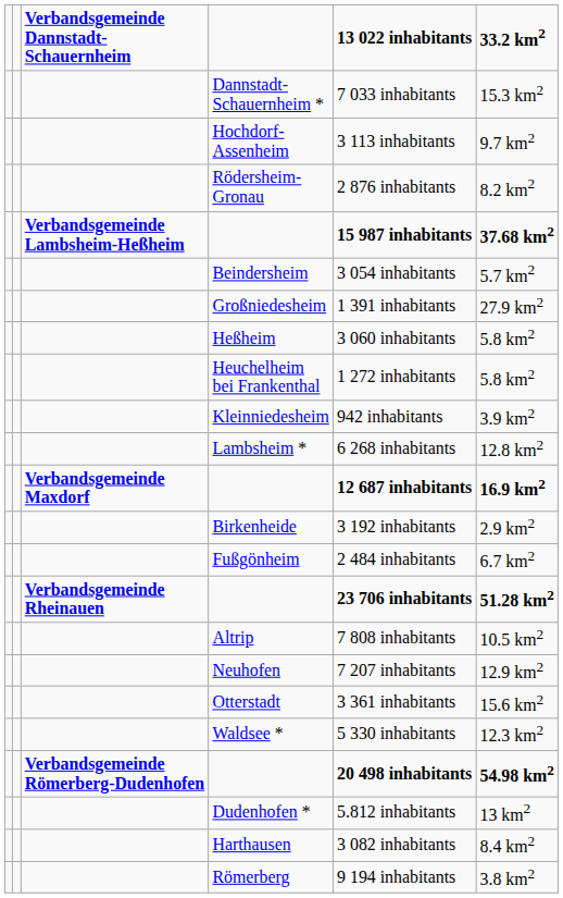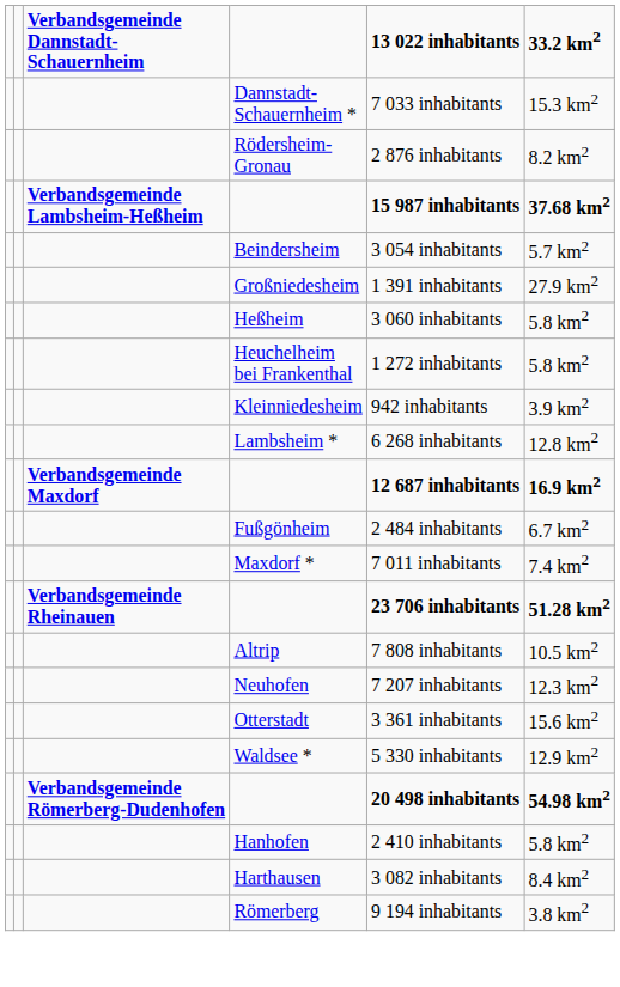 <table class="wikitable">
 <tr>
 <td></td>
 <td></td>
 <td><strong><a href='#'>Verbandsgemeinde <br>Dannstadt-<br>Schauernheim</a></strong></td>
 <td></td>
 <td><strong>13 022 inhabitants</strong></td>
 <td><strong>33.2 km<sup>2</sup></strong></td>
 </tr>
 <tr>
 <td></td>
 <td></td>
 <td></td>
 <td><a href='#'>Dannstadt-<br>Schauernheim</a> *</td>
 <td>7 033 inhabitants</td>
 <td>15.3 km<sup>2</sup></td>
-</tr>
-<tr>
-<td></td>
-<td></td>
-<td></td>
-<td><a href='#'>Hochdorf-<br>Assenheim</a></td>
-<td>3 113 inhabitants</td>
-<td>9.7 km<sup>2</sup></td>
 </tr>
 <tr>
 <td></td>
 <td></td>
 <td></td>
 <td><a href='#'>Rödersheim-<br>Gronau</a></td>
 <td>2 876 inhabitants</td>
 <td>8.2 km<sup>2</sup></td>
 </tr>
 <tr>
 <td></td>
 <td></td>
 <td><strong><a href='#'>Verbandsgemeinde <br>Lambsheim-Heßheim</a></strong></td>
 <td></td>
 <td><strong>15 987 inhabitants</strong></td>
 <td><strong>37.68 km<sup>2</sup></strong></td>
 </tr>
 <tr>
 <td></td>
 <td></td>
 <td></td>
 <td><a href='#'>Beindersheim</a></td>
 <td>3 054 inhabitants</td>
 <td>5.7 km<sup>2</sup></td>
 </tr>
 <tr>
 <td></td>
 <td></td>
 <td></td>
 <td><a href='#'>Großniedesheim</a></td>
 <td>1 391 inhabitants</td>
 <td>27.9 km<sup>2</sup></td>
 </tr>
 <tr>
 <td></td>
 <td></td>
 <td></td>
 <td><a href='#'>Heßheim</a></td>
 <td>3 060 inhabitants</td>
 <td>5.8 km<sup>2</sup></td>
 </tr>
 <tr>
 <td></td>
 <td></td>
 <td></td>
 <td><a href='#'>Heuchelheim <br>bei Frankenthal</a></td>
 <td>1 272 inhabitants</td>
 <td>5.8 km<sup>2</sup></td>
 </tr>
 <tr>
 <td></td>
 <td></td>
 <td></td>
 <td><a href='#'>Kleinniedesheim</a></td>
 <td>942 inhabitants</td>
 <td>3.9 km<sup>2</sup></td>
 </tr>
 <tr>
 <td></td>
 <td></td>
 <td></td>
 <td><a href='#'>Lambsheim</a> *</td>
 <td>6 268 inhabitants</td>
 <td>12.8 km<sup>2</sup></td>
 </tr>
 <tr>
 <td></td>
 <td></td>
 <td><strong><a href='#'>Verbandsgemeinde <br>Maxdorf</a></strong></td>
 <td></td>
 <td><strong>12 687 inhabitants</strong></td>
 <td><strong>16.9 km<sup>2</sup></strong></td>
 </tr>
 <tr>
 <td></td>
 <td></td>
 <td></td>
-<td><a href='#'>Birkenheide</a></td>
-<td>3 192 inhabitants</td>
-<td>2.9 km<sup>2</sup></td>
+<td><a href='#'>Fußgönheim</a></td>
+<td>2 484 inhabitants</td>
+<td>6.7 km<sup>2</sup></td>
 </tr>
 <tr>
 <td></td>
 <td></td>
 <td></td>
-<td><a href='#'>Fußgönheim</a></td>
-<td>2 484 inhabitants</td>
-<td>6.7 km<sup>2</sup></td>
+<td><a href='#'>Maxdorf</a> *</td>
+<td>7 011 inhabitants</td>
+<td>7.4 km<sup>2</sup></td>
 </tr>
 <tr>
 <td></td>
 <td></td>
 <td><strong><a href='#'>Verbandsgemeinde <br>Rheinauen</a></strong></td>
 <td></td>
 <td><strong>23 706 inhabitants</strong></td>
 <td><strong>51.28 km<sup>2</sup></strong></td>
 </tr>
 <tr>
 <td></td>
 <td></td>
 <td></td>
 <td><a href='#'>Altrip</a></td>
 <td>7 808 inhabitants</td>
 <td>10.5 km<sup>2</sup></td>
 </tr>
 <tr>
 <td></td>
 <td></td>
 <td></td>
 <td><a href='#'>Neuhofen</a></td>
 <td>7 207 inhabitants</td>
-<td>12.9 km<sup>2</sup></td>
+<td>12.3 km<sup>2</sup></td>
 </tr>
 <tr>
 <td></td>
 <td></td>
 <td></td>
 <td><a href='#'>Otterstadt</a></td>
 <td>3 361 inhabitants</td>
 <td>15.6 km<sup>2</sup></td>
 </tr>
 <tr>
 <td></td>
 <td></td>
 <td></td>
 <td><a href='#'>Waldsee</a> *</td>
 <td>5 330 inhabitants</td>
-<td>12.3 km<sup>2</sup></td>
+<td>12.9 km<sup>2</sup></td>
 </tr>
 <tr>
 <td></td>
 <td></td>
 <td><strong><a href='#'>Verbandsgemeinde <br>Römerberg-Dudenhofen</a></strong></td>
 <td></td>
 <td><strong>20 498 inhabitants</strong></td>
 <td><strong>54.98 km<sup>2</sup></strong></td>
 </tr>
 <tr>
 <td></td>
 <td></td>
 <td></td>
-<td><a href='#'>Dudenhofen</a> *</td>
-<td>5.812 inhabitants</td>
-<td>13 km<sup>2</sup></td>
+<td><a href='#'>Hanhofen</a></td>
+<td>2 410 inhabitants</td>
+<td>5.8 km<sup>2</sup></td>
 </tr>
 <tr>
 <td></td>
 <td></td>
 <td></td>
 <td><a href='#'>Harthausen</a></td>
 <td>3 082 inhabitants</td>
 <td>8.4 km<sup>2</sup></td>
 </tr>
 <tr>
 <td></td>
 <td></td>
 <td></td>
 <td><a href='#'>Römerberg</a></td>
 <td>9 194 inhabitants</td>
 <td>3.8 km<sup>2</sup></td>
 </tr>
 </table>
